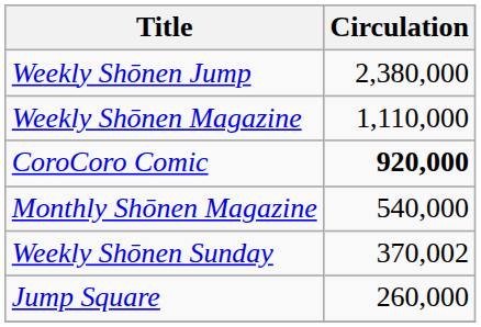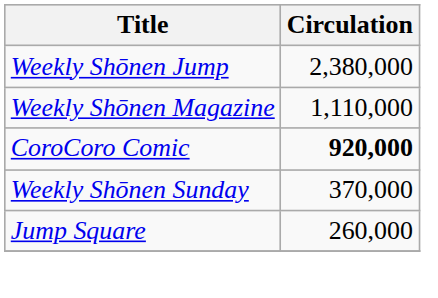 <table class="wikitable sortable">
 <tr>
 <th>Title</th>
 <th>Circulation</th>
 </tr>
 <tr>
 <td><em><a href='#'>Weekly Shōnen Jump</a></em></td>
 <td style="text-align:right">2,380,000</td>
 </tr>
 <tr>
 <td><em><a href='#'>Weekly Shōnen Magazine</a></em></td>
 <td style="text-align:right">1,110,000</td>
 </tr>
 <tr>
 <td><em><a href='#'>CoroCoro Comic</a></em></td>
 <td style="text-align:right"><strong>920,000</strong></td>
 </tr>
 <tr>
-<td><em><a href='#'>Monthly Shōnen Magazine</a></em></td>
-<td style="text-align:right">540,000</td>
-</tr>
-<tr>
 <td><em><a href='#'>Weekly Shōnen Sunday</a></em></td>
-<td style="text-align:right">370,002</td>
+<td style="text-align:right">370,000</td>
 </tr>
 <tr>
 <td><em><a href='#'>Jump Square</a></em></td>
 <td style="text-align:right">260,000</td>
 </tr>
 <tr>
 </tr>
 </table>
